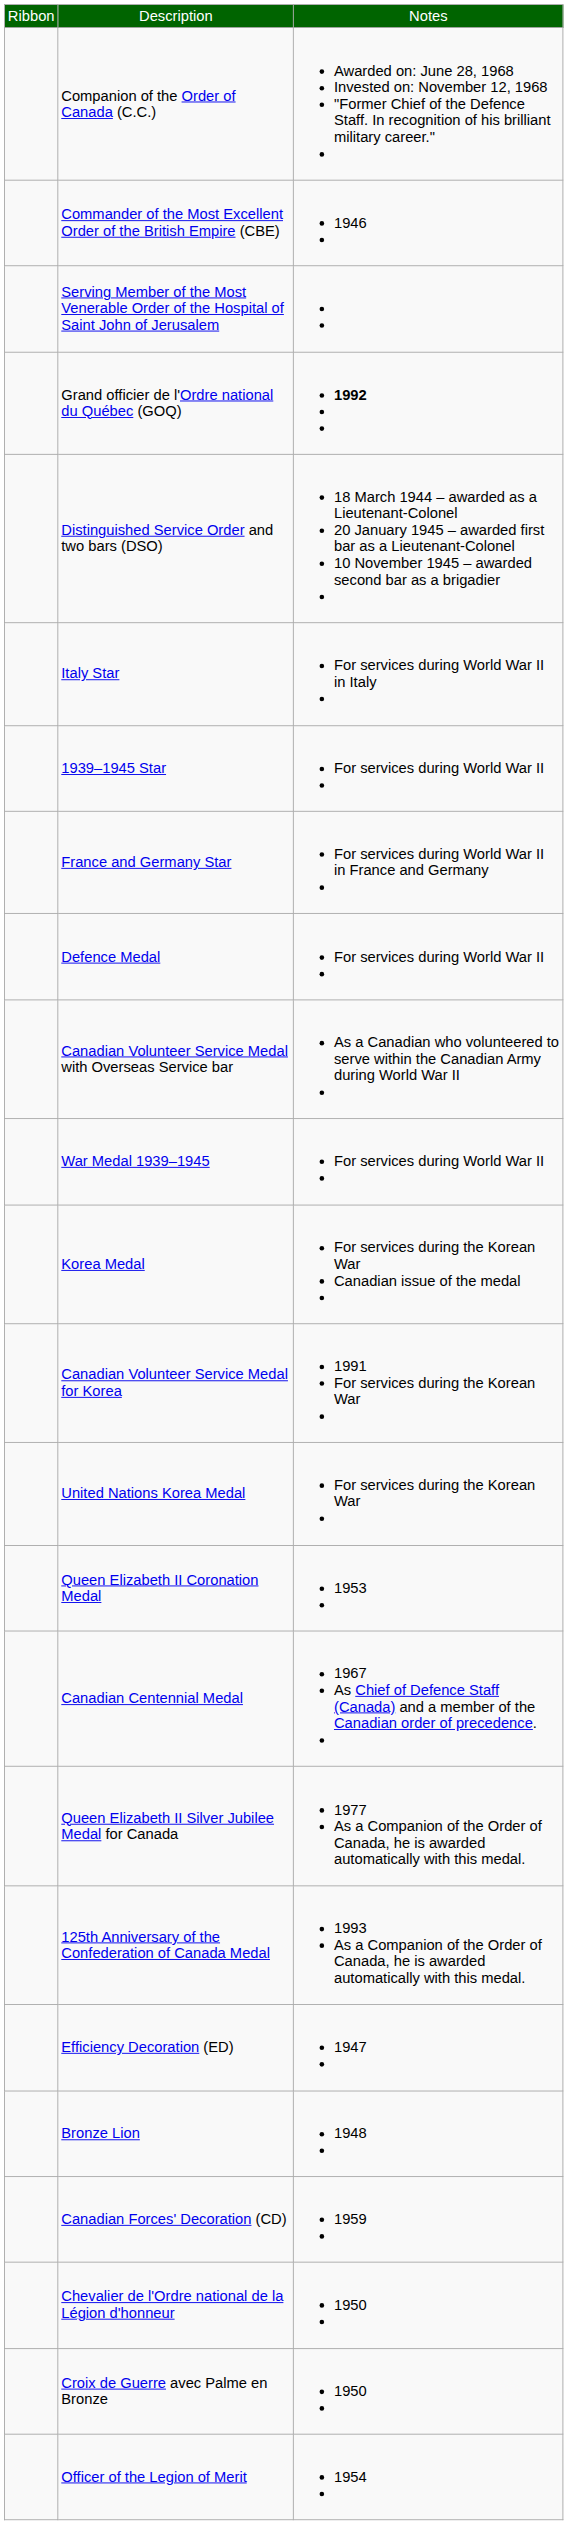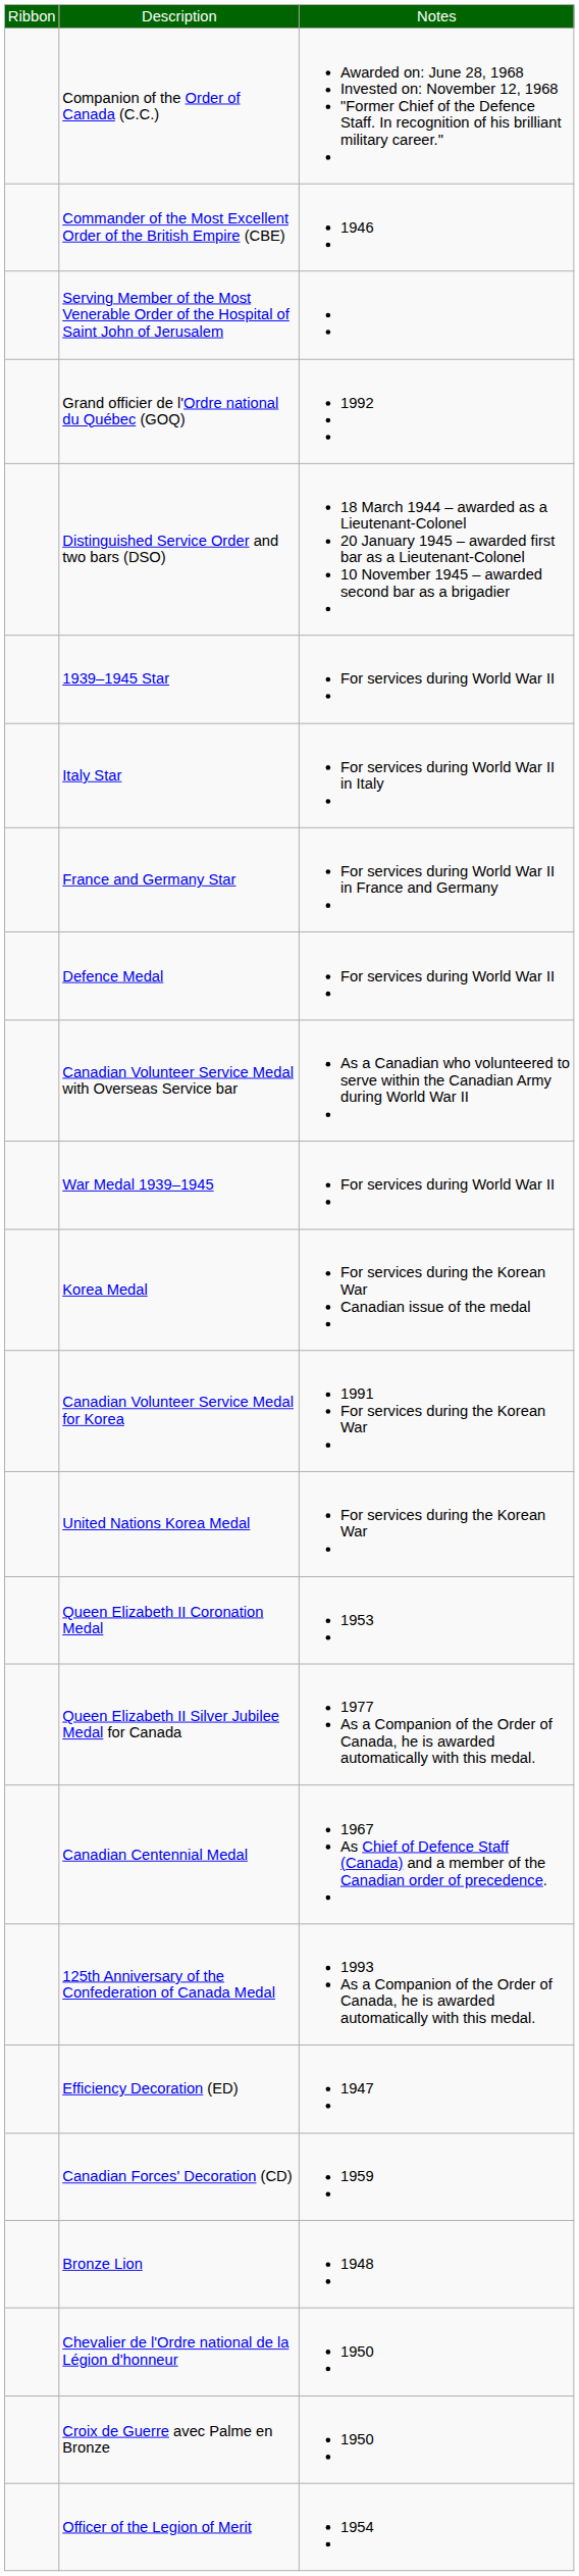 <table class="wikitable">
 <tr style="background:DarkGreen;color:white; text-align:center;">
 <td>Ribbon</td>
 <td>Description</td>
 <td>Notes</td>
 </tr>
 <tr>
 <td></td>
 <td>Companion of the <a href='#'>Order of Canada</a> (C.C.)</td>
 <td><br><ul><li>Awarded on: June 28, 1968</li><li>Invested on: November 12, 1968</li><li>"Former Chief of the Defence Staff. In recognition of his brilliant military career."</li><li></li></ul></td>
 </tr>
 <tr>
 <td></td>
 <td><a href='#'>Commander of the Most Excellent Order of the British Empire</a> (CBE)</td>
 <td><br><ul><li>1946</li><li></li></ul></td>
 </tr>
 <tr>
 <td></td>
 <td><a href='#'>Serving Member of the Most Venerable Order of the Hospital of Saint John of Jerusalem</a></td>
 <td><br><ul><li></li><li></li></ul></td>
 </tr>
 <tr>
 <td></td>
 <td>Grand officier de l'<a href='#'>Ordre national du Québec</a> (GOQ)</td>
-<td><strong><br><ul><li>1992</li><li></li><li></li></ul></strong></td>
+<td><br><ul><li>1992</li><li></li><li></li></ul></td>
 </tr>
 <tr>
 <td><br><br></td>
 <td><a href='#'>Distinguished Service Order</a> and two bars (DSO)</td>
 <td><br><ul><li>18 March 1944 – awarded as a Lieutenant-Colonel</li><li>20 January 1945 – awarded first bar as a Lieutenant-Colonel</li><li>10 November 1945 – awarded second bar as a brigadier</li><li></li></ul></td>
 </tr>
 <tr>
 <td></td>
-<td><a href='#'>Italy Star</a></td>
-<td><br><ul><li>For services during World War II in Italy</li><li></li></ul></td>
+<td><a href='#'>1939–1945 Star</a></td>
+<td><br><ul><li>For services during World War II</li><li></li></ul></td>
 </tr>
 <tr>
 <td></td>
-<td><a href='#'>1939–1945 Star</a></td>
-<td><br><ul><li>For services during World War II</li><li></li></ul></td>
+<td><a href='#'>Italy Star</a></td>
+<td><br><ul><li>For services during World War II in Italy</li><li></li></ul></td>
 </tr>
 <tr>
 <td></td>
 <td><a href='#'>France and Germany Star</a></td>
 <td><br><ul><li>For services during World War II in France and Germany</li><li></li></ul></td>
 </tr>
 <tr>
 <td></td>
 <td><a href='#'>Defence Medal</a></td>
 <td><br><ul><li>For services during World War II</li><li></li></ul></td>
 </tr>
 <tr>
 <td></td>
 <td><a href='#'>Canadian Volunteer Service Medal</a> with Overseas Service bar</td>
 <td><br><ul><li>As a Canadian who volunteered to serve within the Canadian Army during World War II</li><li></li></ul></td>
 </tr>
 <tr>
 <td></td>
 <td><a href='#'>War Medal 1939–1945</a></td>
 <td><br><ul><li>For services during World War II</li><li></li></ul></td>
 </tr>
 <tr>
 <td></td>
 <td><a href='#'>Korea Medal</a></td>
 <td><br><ul><li>For services during the Korean War</li><li>Canadian issue of the medal</li><li></li></ul></td>
 </tr>
 <tr>
 <td></td>
 <td><a href='#'>Canadian Volunteer Service Medal for Korea</a></td>
 <td><br><ul><li>1991</li><li>For services during the Korean War</li><li></li></ul></td>
 </tr>
 <tr>
 <td></td>
 <td><a href='#'>United Nations Korea Medal</a></td>
 <td><br><ul><li>For services during the Korean War</li><li></li></ul></td>
 </tr>
 <tr>
 <td></td>
 <td><a href='#'>Queen Elizabeth II Coronation Medal</a></td>
 <td><br><ul><li>1953</li><li></li></ul></td>
 </tr>
 <tr>
 <td></td>
-<td><a href='#'>Canadian Centennial Medal</a></td>
-<td><br><ul><li>1967</li><li>As <a href='#'>Chief of Defence Staff (Canada)</a> and a member of the <a href='#'>Canadian order of precedence</a>.</li><li></li></ul></td>
+<td><a href='#'>Queen Elizabeth II Silver Jubilee Medal</a> for Canada</td>
+<td><br><ul><li>1977</li><li>As a Companion of the Order of Canada, he is awarded automatically with this medal.</li></ul></td>
 </tr>
 <tr>
 <td></td>
-<td><a href='#'>Queen Elizabeth II Silver Jubilee Medal</a> for Canada</td>
-<td><br><ul><li>1977</li><li>As a Companion of the Order of Canada, he is awarded automatically with this medal.</li></ul></td>
+<td><a href='#'>Canadian Centennial Medal</a></td>
+<td><br><ul><li>1967</li><li>As <a href='#'>Chief of Defence Staff (Canada)</a> and a member of the <a href='#'>Canadian order of precedence</a>.</li><li></li></ul></td>
 </tr>
 <tr>
 <td></td>
 <td><a href='#'>125th Anniversary of the Confederation of Canada Medal</a></td>
 <td><br><ul><li>1993</li><li>As a Companion of the Order of Canada, he is awarded automatically with this medal.</li></ul></td>
 </tr>
 <tr>
 <td></td>
 <td><a href='#'>Efficiency Decoration</a> (ED)</td>
 <td><br><ul><li>1947</li><li></li></ul></td>
 </tr>
 <tr>
 <td></td>
-<td><a href='#'>Bronze Lion</a></td>
-<td><br><ul><li>1948</li><li></li></ul></td>
+<td><a href='#'>Canadian Forces' Decoration</a> (CD)</td>
+<td><br><ul><li>1959</li><li></li></ul></td>
 </tr>
 <tr>
 <td></td>
-<td><a href='#'>Canadian Forces' Decoration</a> (CD)</td>
-<td><br><ul><li>1959</li><li></li></ul></td>
+<td><a href='#'>Bronze Lion</a></td>
+<td><br><ul><li>1948</li><li></li></ul></td>
 </tr>
 <tr>
 <td></td>
 <td><a href='#'>Chevalier de l'Ordre national de la Légion d'honneur</a></td>
 <td><br><ul><li>1950</li><li></li></ul></td>
 </tr>
 <tr>
 <td></td>
 <td><a href='#'>Croix de Guerre</a> avec Palme en Bronze</td>
 <td><br><ul><li>1950</li><li></li></ul></td>
 </tr>
 <tr>
 <td></td>
 <td><a href='#'>Officer of the Legion of Merit</a></td>
 <td><br><ul><li>1954</li><li></li></ul></td>
 </tr>
 </table>
